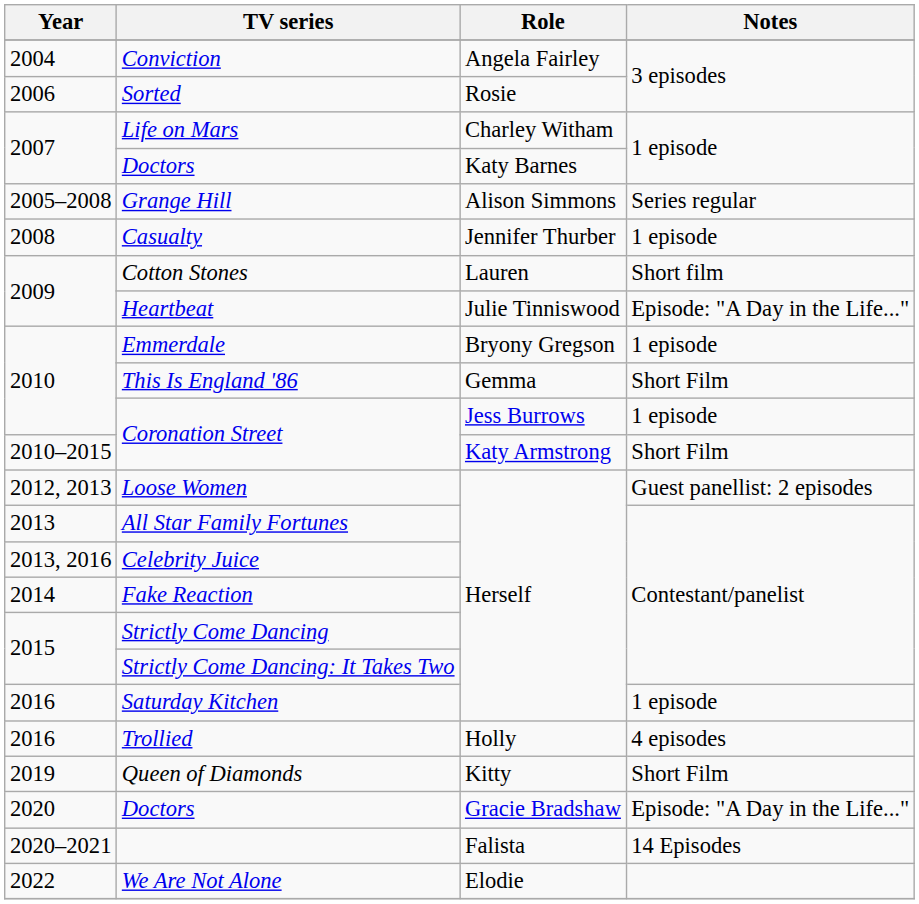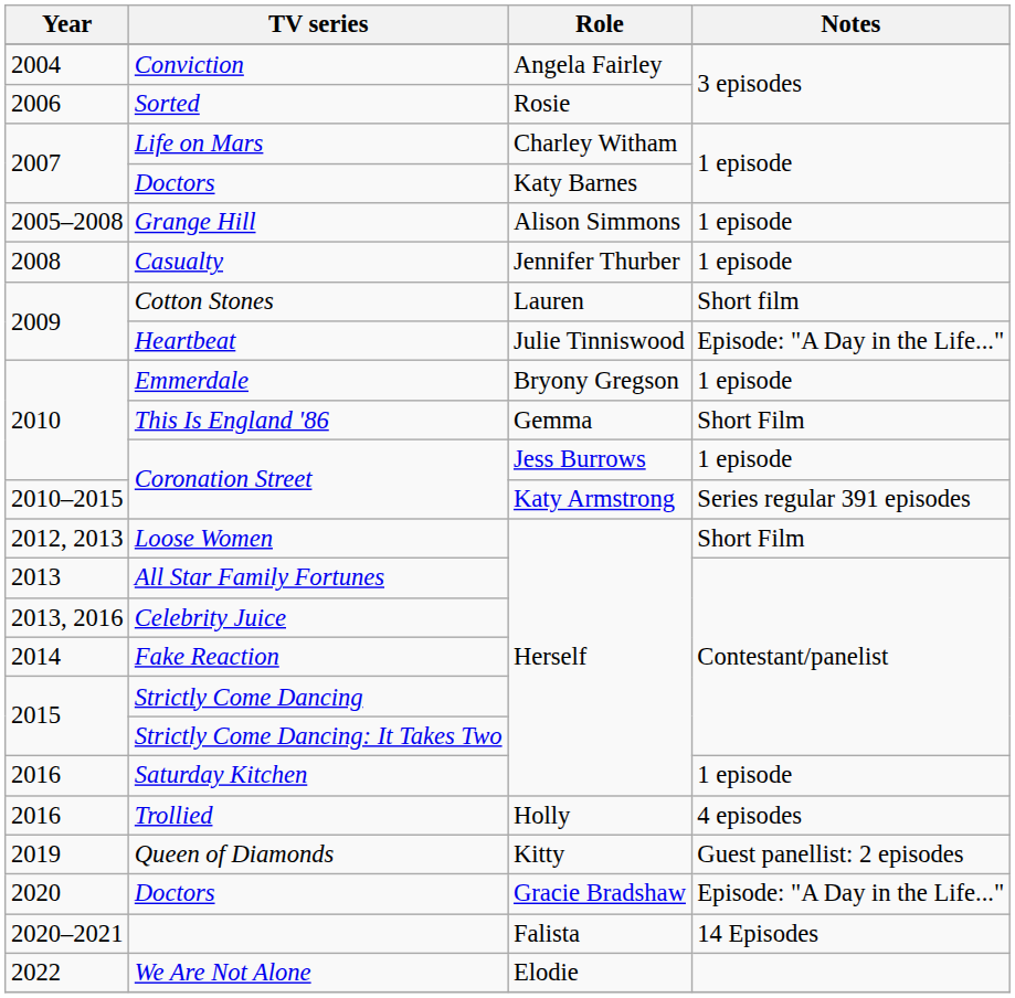 <table class="wikitable sortable">
 <tr>
 <th>Year</th>
 <th>TV series</th>
 <th>Role</th>
 <th>Notes</th>
 </tr>
 <tr>
 </tr>
 <tr>
 <td>2004</td>
 <td><em><a href='#'>Conviction</a></em></td>
 <td>Angela Fairley</td>
 <td rowspan="2">3 episodes</td>
 </tr>
 <tr>
 <td>2006</td>
 <td><em><a href='#'>Sorted</a></em></td>
 <td>Rosie</td>
 </tr>
 <tr>
 <td rowspan="2">2007</td>
 <td><em><a href='#'>Life on Mars</a></em></td>
 <td>Charley Witham</td>
 <td rowspan="2">1 episode</td>
 </tr>
 <tr>
 <td><em><a href='#'>Doctors</a></em></td>
 <td>Katy Barnes</td>
 </tr>
 <tr>
 <td>2005–2008</td>
 <td><em><a href='#'>Grange Hill</a></em></td>
 <td>Alison Simmons</td>
-<td>Series regular</td>
+<td>1 episode</td>
 </tr>
 <tr>
 <td>2008</td>
 <td><em><a href='#'>Casualty</a></em></td>
 <td>Jennifer Thurber</td>
 <td>1 episode</td>
 </tr>
 <tr>
 <td rowspan="2">2009</td>
 <td><em>Cotton Stones</em></td>
 <td>Lauren</td>
 <td>Short film</td>
 </tr>
 <tr>
 <td><em><a href='#'>Heartbeat</a></em></td>
 <td>Julie Tinniswood</td>
 <td>Episode: "A Day in the Life..."</td>
 </tr>
 <tr>
 <td rowspan="3">2010</td>
 <td><em><a href='#'>Emmerdale</a></em></td>
 <td>Bryony Gregson</td>
 <td>1 episode</td>
 </tr>
 <tr>
 <td><em><a href='#'>This Is England '86</a></em></td>
 <td>Gemma</td>
 <td>Short Film</td>
 </tr>
 <tr>
 <td rowspan="2"><em><a href='#'>Coronation Street</a></em></td>
 <td><a href='#'>Jess Burrows</a></td>
 <td>1 episode</td>
 </tr>
 <tr>
 <td>2010–2015</td>
 <td><a href='#'>Katy Armstrong</a></td>
-<td>Short Film</td>
+<td>Series regular 391 episodes</td>
 </tr>
 <tr>
 <td>2012, 2013</td>
 <td><em><a href='#'>Loose Women</a></em></td>
 <td rowspan="7">Herself</td>
-<td>Guest panellist: 2 episodes</td>
+<td>Short Film</td>
 </tr>
 <tr>
 <td>2013</td>
 <td><em><a href='#'>All Star Family Fortunes</a></em></td>
 <td rowspan="5">Contestant/panelist</td>
 </tr>
 <tr>
 <td>2013, 2016</td>
 <td><em><a href='#'>Celebrity Juice</a></em></td>
 </tr>
 <tr>
 <td>2014</td>
 <td><em><a href='#'>Fake Reaction</a></em></td>
 </tr>
 <tr>
 <td rowspan="2">2015</td>
 <td><em><a href='#'>Strictly Come Dancing</a></em></td>
 </tr>
 <tr>
 <td><em><a href='#'>Strictly Come Dancing: It Takes Two</a></em></td>
 </tr>
 <tr>
 <td>2016</td>
 <td><em><a href='#'>Saturday Kitchen</a></em></td>
 <td>1 episode</td>
 </tr>
 <tr>
 <td>2016</td>
 <td><em><a href='#'>Trollied</a></em></td>
 <td>Holly</td>
 <td>4 episodes</td>
 </tr>
 <tr>
 <td>2019</td>
 <td><em>Queen of Diamonds</em></td>
 <td>Kitty</td>
-<td>Short Film</td>
+<td>Guest panellist: 2 episodes</td>
 </tr>
 <tr>
 <td>2020</td>
 <td><em><a href='#'>Doctors</a></em></td>
 <td><a href='#'>Gracie Bradshaw</a></td>
 <td>Episode: "A Day in the Life..."</td>
 </tr>
 <tr>
 <td>2020–2021</td>
 <td><em></em></td>
 <td>Falista</td>
 <td>14 Episodes</td>
 </tr>
 <tr>
 <td>2022</td>
 <td><em><a href='#'>We Are Not Alone</a></em></td>
 <td>Elodie</td>
 <td></td>
 </tr>
 <tr>
 </tr>
 </table>
